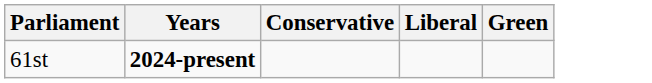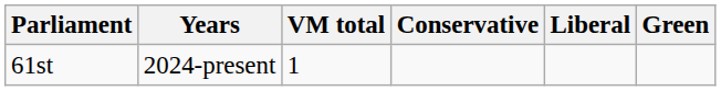 <table class="wikitable sortable">
 <tr>
 <th data-sort-type="number">Parliament</th>
 <th>Years</th>
+<th>VM total</th>
 <th>Conservative</th>
 <th>Liberal</th>
 <th>Green</th>
 </tr>
 <tr>
 <td>61st</td>
-<td><strong>2024-present</strong></td>
+<td>2024-present</td>
+<td>1</td>
 <td></td>
 <td></td>
 <td></td>
 </tr>
 </table>
